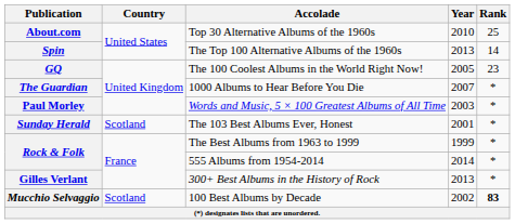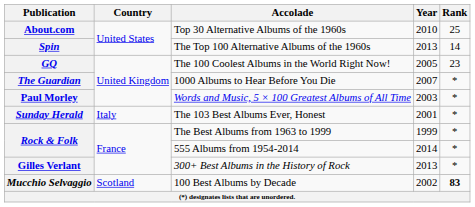 <table class="wikitable plainrowheaders">
 <tr>
 <th scope="col">Publication</th>
 <th scope="col">Country</th>
 <th scope="col">Accolade</th>
 <th scope="col">Year</th>
 <th scope="col">Rank</th>
 </tr>
 <tr>
 <th scope="row"><a href='#'>About.com</a></th>
 <td rowspan="2"><a href='#'>United States</a></td>
 <td>Top 30 Alternative Albums of the 1960s</td>
 <td>2010</td>
 <td style="text-align:center;">25</td>
 </tr>
 <tr>
 <th scope="row"><em><a href='#'>Spin</a></em></th>
 <td>The Top 100 Alternative Albums of the 1960s</td>
 <td>2013</td>
 <td style="text-align:center;">14</td>
 </tr>
 <tr>
 <th scope="row"><em><a href='#'>GQ</a></em></th>
 <td rowspan=3><a href='#'>United Kingdom</a></td>
 <td>The 100 Coolest Albums in the World Right Now!</td>
 <td>2005</td>
 <td style="text-align:center;">23</td>
 </tr>
 <tr>
 <th scope="row"><em><a href='#'>The Guardian</a></em></th>
 <td>1000 Albums to Hear Before You Die</td>
 <td>2007</td>
 <td style="text-align:center;">*</td>
 </tr>
 <tr>
 <th scope="row"><a href='#'>Paul Morley</a></th>
 <td><em><a href='#'>Words and Music, 5 × 100 Greatest Albums of All Time</a></em></td>
 <td>2003</td>
 <td style="text-align:center;">*</td>
 </tr>
 <tr>
 <th scope="row"><em><a href='#'>Sunday Herald</a></em></th>
-<td><a href='#'>Scotland</a></td>
+<td><a href='#'>Italy</a></td>
 <td>The 103 Best Albums Ever, Honest</td>
 <td>2001</td>
 <td style="text-align:center;">*</td>
 </tr>
 <tr>
 <th scope="row" rowspan=2><em><a href='#'>Rock & Folk</a></em></th>
 <td rowspan=3><a href='#'>France</a></td>
 <td>The Best Albums from 1963 to 1999</td>
 <td>1999</td>
 <td style="text-align:center;">*</td>
 </tr>
 <tr>
 <td>555 Albums from 1954-2014</td>
 <td>2014</td>
 <td style="text-align:center;">*</td>
 </tr>
 <tr>
 <th scope="row"><a href='#'>Gilles Verlant</a></th>
 <td><em>300+ Best Albums in the History of Rock</em></td>
 <td>2013</td>
 <td style="text-align:center;">*</td>
 </tr>
 <tr>
 <th scope="row"><em>Mucchio Selvaggio</em></th>
 <td><a href='#'>Scotland</a></td>
 <td>100 Best Albums by Decade</td>
 <td>2002</td>
 <td style="text-align:center;"><strong>83</strong></td>
 </tr>
 <tr>
 <th scope="row" colspan="7" style="text-align:center; font-size:8pt;">(*) designates lists that are unordered.</th>
 </tr>
 </table>
